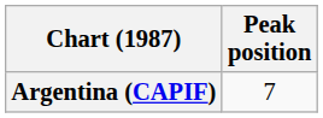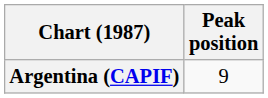 <table class="wikitable sortable plainrowheaders">
 <tr>
 <th>Chart (1987)</th>
 <th>Peak<br>position</th>
 </tr>
 <tr>
 <th scope="row">Argentina (<a href='#'>CAPIF</a>)</th>
-<td align="center">7</td>
+<td align="center">9</td>
 </tr>
 </table>
